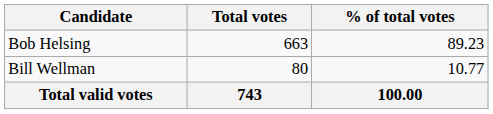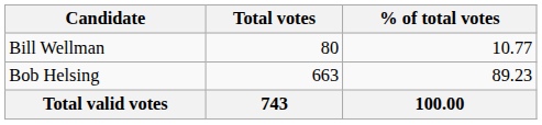 <table style="width:475px;" class="wikitable">
 <tr bgcolor="#EEEEEE">
 <th align="left">Candidate</th>
 <th align="right">Total votes</th>
 <th align="right">% of total votes</th>
 </tr>
 <tr>
+<td align="left">Bill Wellman</td>
+<td align="right">80</td>
+<td align="right">10.77</td>
+</tr>
+<tr>
 <td align="left">Bob Helsing</td>
 <td align="right">663</td>
 <td align="right">89.23</td>
-</tr>
-<tr>
-<td align="left">Bill Wellman</td>
-<td align="right">80</td>
-<td align="right">10.77</td>
 </tr>
 <tr bgcolor="#EEEEEE">
 <th align="left">Total valid votes</th>
 <th align="right"><strong>743</strong></th>
 <th align="right"><strong>100.00</strong></th>
 </tr>
 </table>
